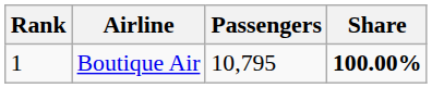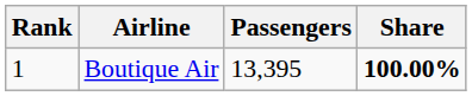 <table class="wikitable sortable" style="font-size: 95%">
 <tr>
 <th>Rank</th>
 <th>Airline</th>
 <th>Passengers</th>
 <th>Share</th>
 </tr>
 <tr>
 <td>1</td>
 <td><a href='#'>Boutique Air</a></td>
-<td>10,795</td>
+<td>13,395</td>
 <td><strong>100.00%</strong></td>
 </tr>
 </table>
